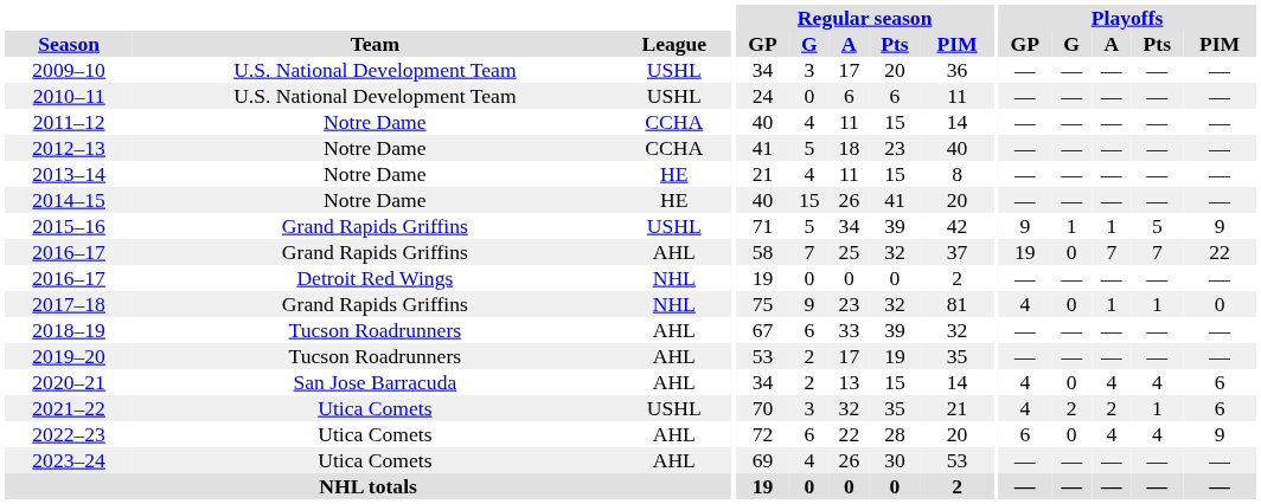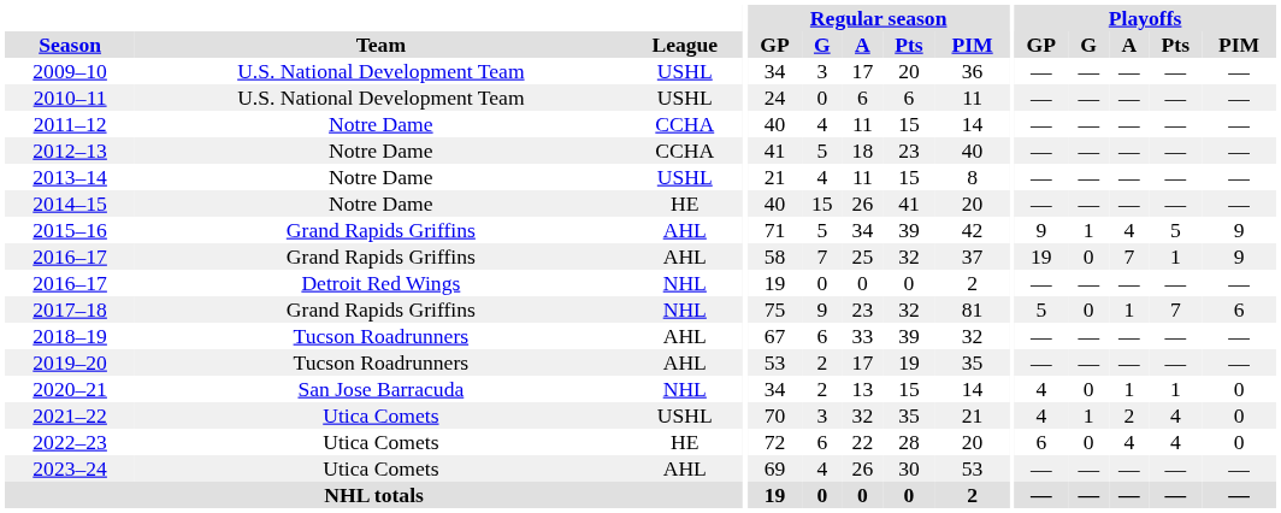 <table border="0" cellpadding="1" cellspacing="0" style="text-align:center; width:60em;">
 <tr bgcolor="#e0e0e0">
 <th colspan="3" bgcolor="#ffffff"></th>
 <th rowspan="99" bgcolor="#ffffff"></th>
 <th colspan="5"><a href='#'>Regular season</a></th>
 <th rowspan="99" bgcolor="#ffffff"></th>
 <th colspan="5"><a href='#'>Playoffs</a></th>
 </tr>
 <tr bgcolor="#e0e0e0">
 <th><a href='#'>Season</a></th>
 <th>Team</th>
 <th>League</th>
 <th>GP</th>
 <th><a href='#'>G</a></th>
 <th><a href='#'>A</a></th>
 <th><a href='#'>Pts</a></th>
 <th><a href='#'>PIM</a></th>
 <th>GP</th>
 <th>G</th>
 <th>A</th>
 <th>Pts</th>
 <th>PIM</th>
 </tr>
 <tr>
 <td><a href='#'>2009–10</a></td>
 <td><a href='#'>U.S. National Development Team</a></td>
 <td><a href='#'>USHL</a></td>
 <td>34</td>
 <td>3</td>
 <td>17</td>
 <td>20</td>
 <td>36</td>
 <td>—</td>
 <td>—</td>
 <td>—</td>
 <td>—</td>
 <td>—</td>
 </tr>
 <tr bgcolor="#f0f0f0">
 <td><a href='#'>2010–11</a></td>
 <td>U.S. National Development Team</td>
 <td>USHL</td>
 <td>24</td>
 <td>0</td>
 <td>6</td>
 <td>6</td>
 <td>11</td>
 <td>—</td>
 <td>—</td>
 <td>—</td>
 <td>—</td>
 <td>—</td>
 </tr>
 <tr>
 <td><a href='#'>2011–12</a></td>
 <td><a href='#'>Notre Dame</a></td>
 <td><a href='#'>CCHA</a></td>
 <td>40</td>
 <td>4</td>
 <td>11</td>
 <td>15</td>
 <td>14</td>
 <td>—</td>
 <td>—</td>
 <td>—</td>
 <td>—</td>
 <td>—</td>
 </tr>
 <tr bgcolor="#f0f0f0">
 <td><a href='#'>2012–13</a></td>
 <td>Notre Dame</td>
 <td>CCHA</td>
 <td>41</td>
 <td>5</td>
 <td>18</td>
 <td>23</td>
 <td>40</td>
 <td>—</td>
 <td>—</td>
 <td>—</td>
 <td>—</td>
 <td>—</td>
 </tr>
 <tr>
 <td><a href='#'>2013–14</a></td>
 <td>Notre Dame</td>
-<td><a href='#'>HE</a></td>
+<td><a href='#'>USHL</a></td>
 <td>21</td>
 <td>4</td>
 <td>11</td>
 <td>15</td>
 <td>8</td>
 <td>—</td>
 <td>—</td>
 <td>—</td>
 <td>—</td>
 <td>—</td>
 </tr>
 <tr bgcolor="#f0f0f0">
 <td><a href='#'>2014–15</a></td>
 <td>Notre Dame</td>
 <td>HE</td>
 <td>40</td>
 <td>15</td>
 <td>26</td>
 <td>41</td>
 <td>20</td>
 <td>—</td>
 <td>—</td>
 <td>—</td>
 <td>—</td>
 <td>—</td>
 </tr>
 <tr>
 <td><a href='#'>2015–16</a></td>
 <td><a href='#'>Grand Rapids Griffins</a></td>
-<td><a href='#'>USHL</a></td>
+<td><a href='#'>AHL</a></td>
 <td>71</td>
 <td>5</td>
 <td>34</td>
 <td>39</td>
 <td>42</td>
 <td>9</td>
 <td>1</td>
-<td>1</td>
+<td>4</td>
 <td>5</td>
 <td>9</td>
 </tr>
 <tr bgcolor="#f0f0f0">
 <td><a href='#'>2016–17</a></td>
 <td>Grand Rapids Griffins</td>
 <td>AHL</td>
 <td>58</td>
 <td>7</td>
 <td>25</td>
 <td>32</td>
 <td>37</td>
 <td>19</td>
 <td>0</td>
 <td>7</td>
-<td>7</td>
-<td>22</td>
+<td>1</td>
+<td>9</td>
 </tr>
 <tr>
 <td><a href='#'>2016–17</a></td>
 <td><a href='#'>Detroit Red Wings</a></td>
 <td><a href='#'>NHL</a></td>
 <td>19</td>
 <td>0</td>
 <td>0</td>
 <td>0</td>
 <td>2</td>
 <td>—</td>
 <td>—</td>
 <td>—</td>
 <td>—</td>
 <td>—</td>
 </tr>
 <tr bgcolor="#f0f0f0">
 <td><a href='#'>2017–18</a></td>
 <td>Grand Rapids Griffins</td>
 <td><a href='#'>NHL</a></td>
 <td>75</td>
 <td>9</td>
 <td>23</td>
 <td>32</td>
 <td>81</td>
-<td>4</td>
+<td>5</td>
 <td>0</td>
 <td>1</td>
-<td>1</td>
-<td>0</td>
+<td>7</td>
+<td>6</td>
 </tr>
 <tr>
 <td><a href='#'>2018–19</a></td>
 <td><a href='#'>Tucson Roadrunners</a></td>
 <td>AHL</td>
 <td>67</td>
 <td>6</td>
 <td>33</td>
 <td>39</td>
 <td>32</td>
 <td>—</td>
 <td>—</td>
 <td>—</td>
 <td>—</td>
 <td>—</td>
 </tr>
 <tr bgcolor="#f0f0f0">
 <td><a href='#'>2019–20</a></td>
 <td>Tucson Roadrunners</td>
 <td>AHL</td>
 <td>53</td>
 <td>2</td>
 <td>17</td>
 <td>19</td>
 <td>35</td>
 <td>—</td>
 <td>—</td>
 <td>—</td>
 <td>—</td>
 <td>—</td>
 </tr>
 <tr>
 <td><a href='#'>2020–21</a></td>
 <td><a href='#'>San Jose Barracuda</a></td>
-<td>AHL</td>
+<td><a href='#'>NHL</a></td>
 <td>34</td>
 <td>2</td>
 <td>13</td>
 <td>15</td>
 <td>14</td>
 <td>4</td>
 <td>0</td>
-<td>4</td>
-<td>4</td>
-<td>6</td>
+<td>1</td>
+<td>1</td>
+<td>0</td>
 </tr>
 <tr bgcolor="#f0f0f0">
 <td><a href='#'>2021–22</a></td>
 <td><a href='#'>Utica Comets</a></td>
 <td>USHL</td>
 <td>70</td>
 <td>3</td>
 <td>32</td>
 <td>35</td>
 <td>21</td>
 <td>4</td>
+<td>1</td>
 <td>2</td>
-<td>2</td>
-<td>1</td>
-<td>6</td>
+<td>4</td>
+<td>0</td>
 </tr>
 <tr>
 <td><a href='#'>2022–23</a></td>
 <td>Utica Comets</td>
-<td>AHL</td>
+<td>HE</td>
 <td>72</td>
 <td>6</td>
 <td>22</td>
 <td>28</td>
 <td>20</td>
 <td>6</td>
 <td>0</td>
 <td>4</td>
 <td>4</td>
-<td>9</td>
+<td>0</td>
 </tr>
 <tr bgcolor="f0f0f0">
 <td><a href='#'>2023–24</a></td>
 <td>Utica Comets</td>
 <td>AHL</td>
 <td>69</td>
 <td>4</td>
 <td>26</td>
 <td>30</td>
 <td>53</td>
 <td>—</td>
 <td>—</td>
 <td>—</td>
 <td>—</td>
 <td>—</td>
 </tr>
 <tr bgcolor="#e0e0e0">
 <th colspan="3">NHL totals</th>
 <th>19</th>
 <th>0</th>
 <th>0</th>
 <th>0</th>
 <th>2</th>
 <th>—</th>
 <th>—</th>
 <th>—</th>
 <th>—</th>
 <th>—</th>
 </tr>
 </table>
